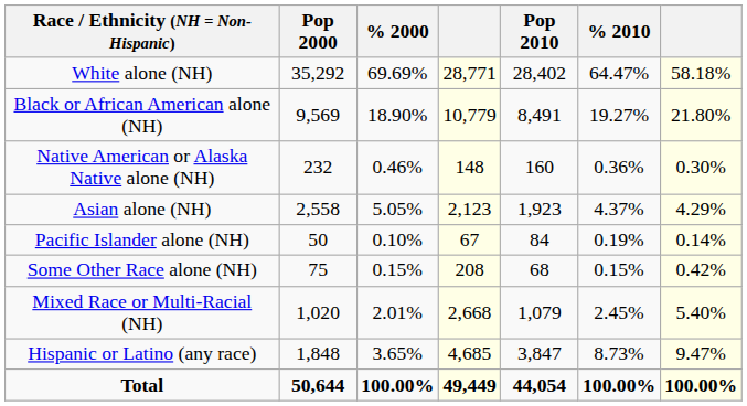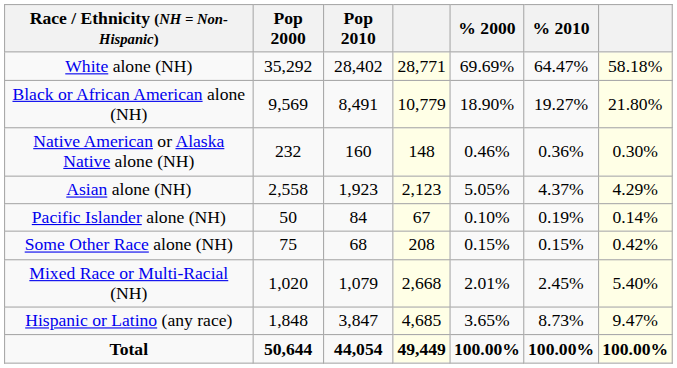 <table class="wikitable" style="text-align:center;">
 <tr>
 <th>Race / Ethnicity <small>(<em>NH = Non-Hispanic</em>)</small></th>
 <th>Pop 2000</th>
+<th>Pop 2010</th>
+<th></th>
 <th>% 2000</th>
-<th></th>
-<th>Pop 2010</th>
 <th>% 2010</th>
 <th></th>
 </tr>
 <tr>
 <td><a href='#'>White</a> alone (NH)</td>
 <td>35,292</td>
+<td>28,402</td>
+<td style="background: #ffffe6; ">28,771</td>
 <td>69.69%</td>
-<td style="background: #ffffe6; ">28,771</td>
-<td>28,402</td>
 <td>64.47%</td>
 <td style="background: #ffffe6; ">58.18%</td>
 </tr>
 <tr>
 <td><a href='#'>Black or African American</a> alone (NH)</td>
 <td>9,569</td>
+<td>8,491</td>
+<td style="background: #ffffe6; ">10,779</td>
 <td>18.90%</td>
-<td style="background: #ffffe6; ">10,779</td>
-<td>8,491</td>
 <td>19.27%</td>
 <td style="background: #ffffe6; ">21.80%</td>
 </tr>
 <tr>
 <td><a href='#'>Native American</a> or <a href='#'>Alaska Native</a> alone (NH)</td>
 <td>232</td>
+<td>160</td>
+<td style="background: #ffffe6; ">148</td>
 <td>0.46%</td>
-<td style="background: #ffffe6; ">148</td>
-<td>160</td>
 <td>0.36%</td>
 <td style="background: #ffffe6; ">0.30%</td>
 </tr>
 <tr>
 <td><a href='#'>Asian</a> alone (NH)</td>
 <td>2,558</td>
+<td>1,923</td>
+<td style="background: #ffffe6; ">2,123</td>
 <td>5.05%</td>
-<td style="background: #ffffe6; ">2,123</td>
-<td>1,923</td>
 <td>4.37%</td>
 <td style="background: #ffffe6; ">4.29%</td>
 </tr>
 <tr>
 <td><a href='#'>Pacific Islander</a> alone (NH)</td>
 <td>50</td>
+<td>84</td>
+<td style="background: #ffffe6; ">67</td>
 <td>0.10%</td>
-<td style="background: #ffffe6; ">67</td>
-<td>84</td>
 <td>0.19%</td>
 <td style="background: #ffffe6; ">0.14%</td>
 </tr>
 <tr>
 <td><a href='#'>Some Other Race</a> alone (NH)</td>
 <td>75</td>
+<td>68</td>
+<td style="background: #ffffe6; ">208</td>
 <td>0.15%</td>
-<td style="background: #ffffe6; ">208</td>
-<td>68</td>
 <td>0.15%</td>
 <td style="background: #ffffe6; ">0.42%</td>
 </tr>
 <tr>
 <td><a href='#'>Mixed Race or Multi-Racial</a> (NH)</td>
 <td>1,020</td>
+<td>1,079</td>
+<td style="background: #ffffe6; ">2,668</td>
 <td>2.01%</td>
-<td style="background: #ffffe6; ">2,668</td>
-<td>1,079</td>
 <td>2.45%</td>
 <td style="background: #ffffe6; ">5.40%</td>
 </tr>
 <tr>
 <td><a href='#'>Hispanic or Latino</a> (any race)</td>
 <td>1,848</td>
+<td>3,847</td>
+<td style="background: #ffffe6; ">4,685</td>
 <td>3.65%</td>
-<td style="background: #ffffe6; ">4,685</td>
-<td>3,847</td>
 <td>8.73%</td>
 <td style="background: #ffffe6; ">9.47%</td>
 </tr>
 <tr>
 <td><strong>Total</strong></td>
 <td><strong>50,644</strong></td>
+<td><strong>44,054</strong></td>
+<td style="background: #ffffe6; "><strong>49,449</strong></td>
 <td><strong>100.00%</strong></td>
-<td style="background: #ffffe6; "><strong>49,449</strong></td>
-<td><strong>44,054</strong></td>
 <td><strong>100.00%</strong></td>
 <td style="background: #ffffe6; "><strong>100.00%</strong></td>
 </tr>
 </table>
